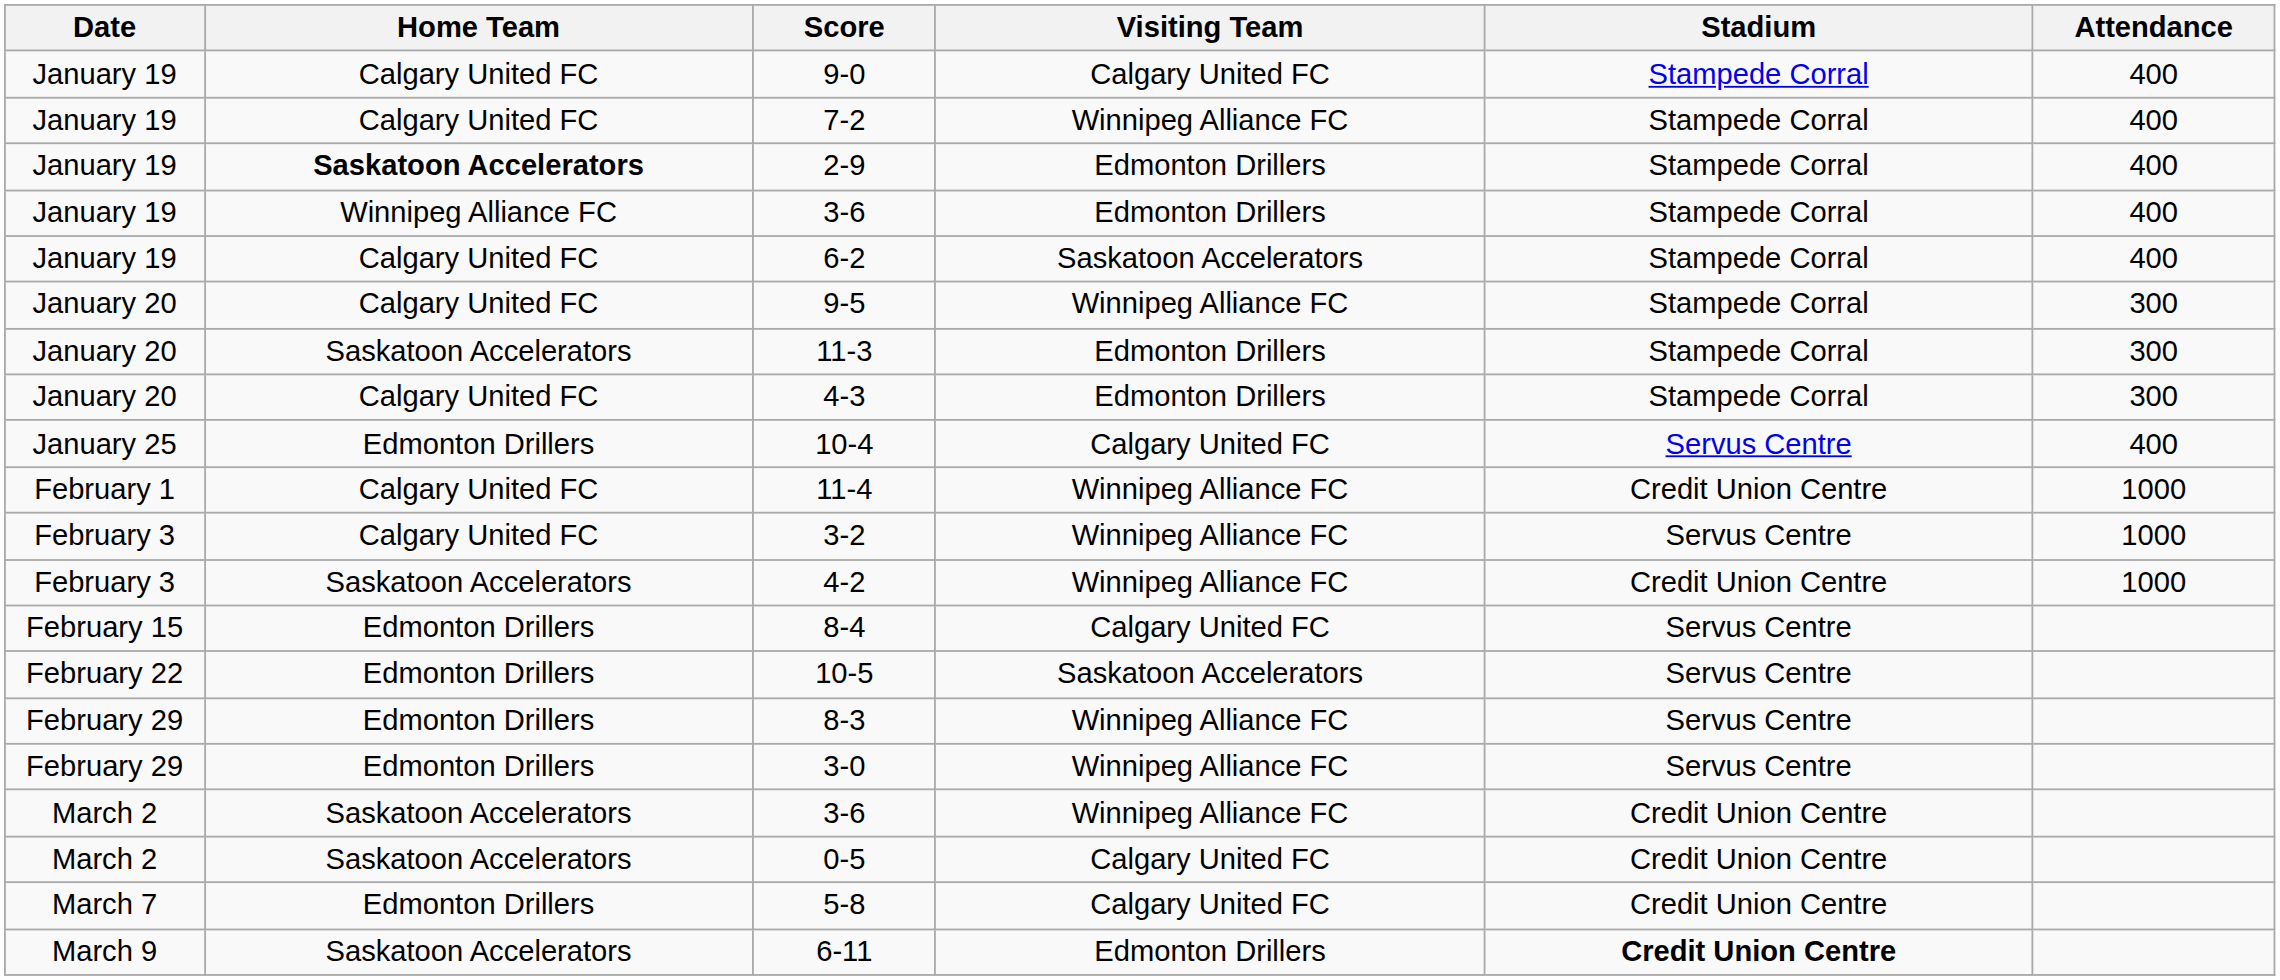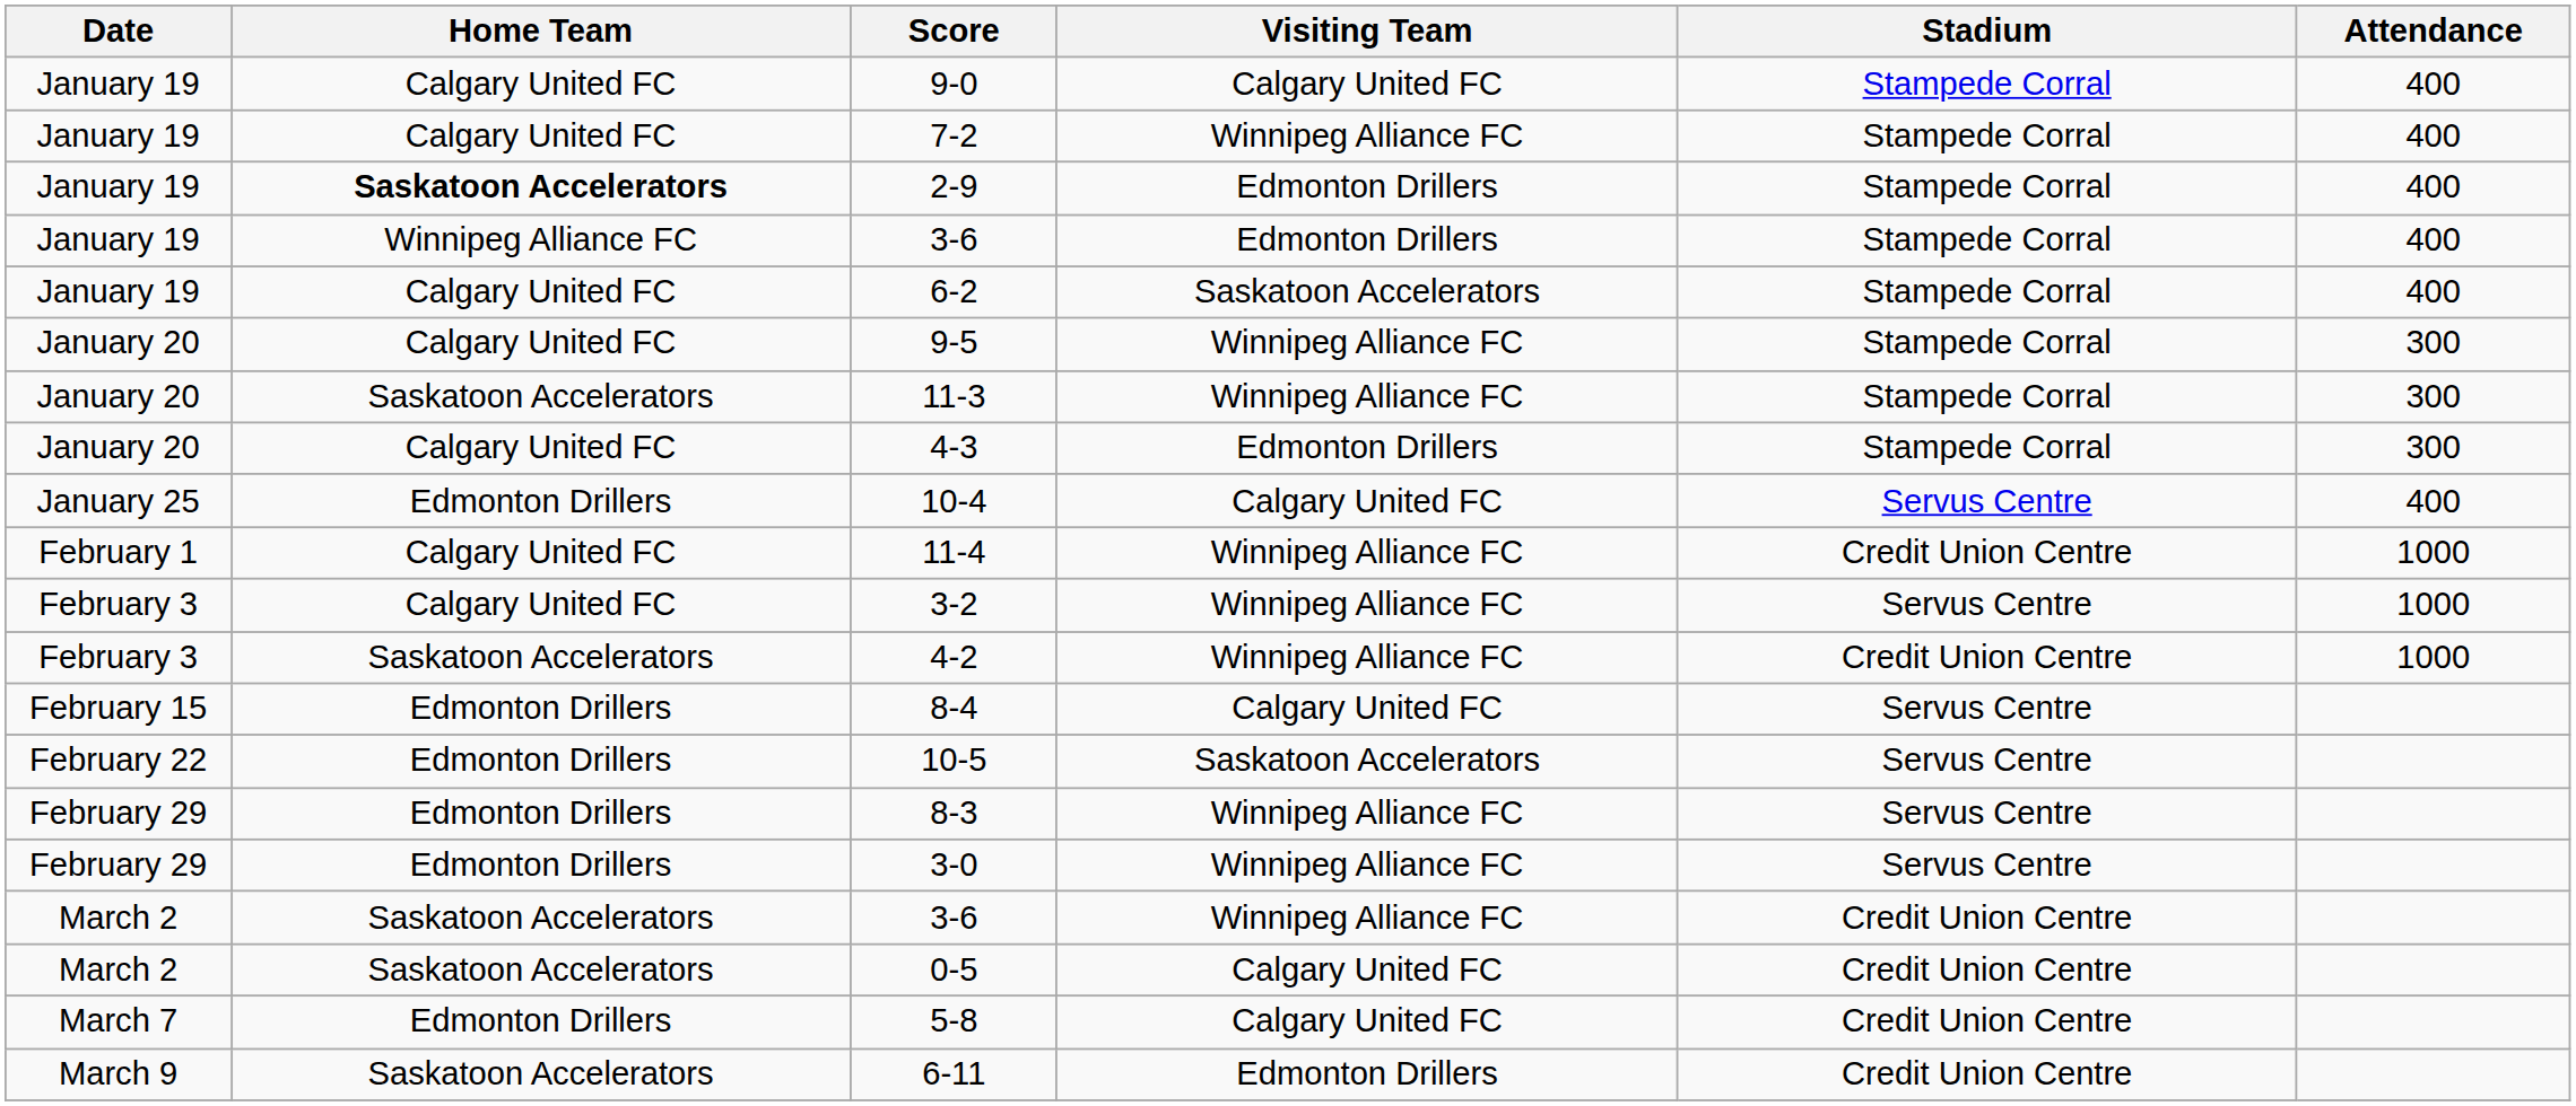 <table class="wikitable" style="text-align:center;">
 <tr>
 <th bgcolor="#DDDDFF" width="5%">Date</th>
 <th bgcolor="#DDDDFF" width="15%">Home Team</th>
 <th bgcolor="#DDDDFF" width="5%">Score</th>
 <th bgcolor="#DDDDFF" width="15%">Visiting Team</th>
 <th bgcolor="#DDDDFF" width="15%">Stadium</th>
 <th bgcolor="#DDDDFF" width="5%">Attendance</th>
 </tr>
 <tr>
 <td>January 19</td>
 <td>Calgary United FC</td>
 <td>9-0</td>
 <td>Calgary United FC</td>
 <td><a href='#'>Stampede Corral</a></td>
 <td>400</td>
 </tr>
 <tr>
 <td>January 19</td>
 <td>Calgary United FC</td>
 <td>7-2</td>
 <td>Winnipeg Alliance FC</td>
 <td>Stampede Corral</td>
 <td>400</td>
 </tr>
 <tr>
 <td>January 19</td>
 <td><strong>Saskatoon Accelerators</strong></td>
 <td>2-9</td>
 <td>Edmonton Drillers</td>
 <td>Stampede Corral</td>
 <td>400</td>
 </tr>
 <tr>
 <td>January 19</td>
 <td>Winnipeg Alliance FC</td>
 <td>3-6</td>
 <td>Edmonton Drillers</td>
 <td>Stampede Corral</td>
 <td>400</td>
 </tr>
 <tr>
 <td>January 19</td>
 <td>Calgary United FC</td>
 <td>6-2</td>
 <td>Saskatoon Accelerators</td>
 <td>Stampede Corral</td>
 <td>400</td>
 </tr>
 <tr>
 <td>January 20</td>
 <td>Calgary United FC</td>
 <td>9-5</td>
 <td>Winnipeg Alliance FC</td>
 <td>Stampede Corral</td>
 <td>300</td>
 </tr>
 <tr>
 <td>January 20</td>
 <td>Saskatoon Accelerators</td>
 <td>11-3</td>
-<td>Edmonton Drillers</td>
+<td>Winnipeg Alliance FC</td>
 <td>Stampede Corral</td>
 <td>300</td>
 </tr>
 <tr>
 <td>January 20</td>
 <td>Calgary United FC</td>
 <td>4-3</td>
 <td>Edmonton Drillers</td>
 <td>Stampede Corral</td>
 <td>300</td>
 </tr>
 <tr>
 <td>January 25</td>
 <td>Edmonton Drillers</td>
 <td>10-4</td>
 <td>Calgary United FC</td>
 <td><a href='#'>Servus Centre</a></td>
 <td>400</td>
 </tr>
 <tr>
 <td>February 1</td>
 <td>Calgary United FC</td>
 <td>11-4</td>
 <td>Winnipeg Alliance FC</td>
 <td>Credit Union Centre</td>
 <td>1000</td>
 </tr>
 <tr>
 <td>February 3</td>
 <td>Calgary United FC</td>
 <td>3-2</td>
 <td>Winnipeg Alliance FC</td>
 <td>Servus Centre</td>
 <td>1000</td>
 </tr>
 <tr>
 <td>February 3</td>
 <td>Saskatoon Accelerators</td>
 <td>4-2</td>
 <td>Winnipeg Alliance FC</td>
 <td>Credit Union Centre</td>
 <td>1000</td>
 </tr>
 <tr>
 <td>February 15</td>
 <td>Edmonton Drillers</td>
 <td>8-4</td>
 <td>Calgary United FC</td>
 <td>Servus Centre</td>
 <td></td>
 </tr>
 <tr>
 <td>February 22</td>
 <td>Edmonton Drillers</td>
 <td>10-5</td>
 <td>Saskatoon Accelerators</td>
 <td>Servus Centre</td>
 <td></td>
 </tr>
 <tr>
 <td>February 29</td>
 <td>Edmonton Drillers</td>
 <td>8-3</td>
 <td>Winnipeg Alliance FC</td>
 <td>Servus Centre</td>
 <td></td>
 </tr>
 <tr>
 <td>February 29</td>
 <td>Edmonton Drillers</td>
 <td>3-0</td>
 <td>Winnipeg Alliance FC</td>
 <td>Servus Centre</td>
 <td></td>
 </tr>
 <tr>
 <td>March 2</td>
 <td>Saskatoon Accelerators</td>
 <td>3-6</td>
 <td>Winnipeg Alliance FC</td>
 <td>Credit Union Centre</td>
 <td></td>
 </tr>
 <tr>
 <td>March 2</td>
 <td>Saskatoon Accelerators</td>
 <td>0-5</td>
 <td>Calgary United FC</td>
 <td>Credit Union Centre</td>
 <td></td>
 </tr>
 <tr>
 <td>March 7</td>
 <td>Edmonton Drillers</td>
 <td>5-8</td>
 <td>Calgary United FC</td>
 <td>Credit Union Centre</td>
 <td></td>
 </tr>
 <tr>
 <td>March 9</td>
 <td>Saskatoon Accelerators</td>
 <td>6-11</td>
 <td>Edmonton Drillers</td>
-<td><strong>Credit Union Centre</strong></td>
+<td>Credit Union Centre</td>
 <td></td>
 </tr>
 </table>
